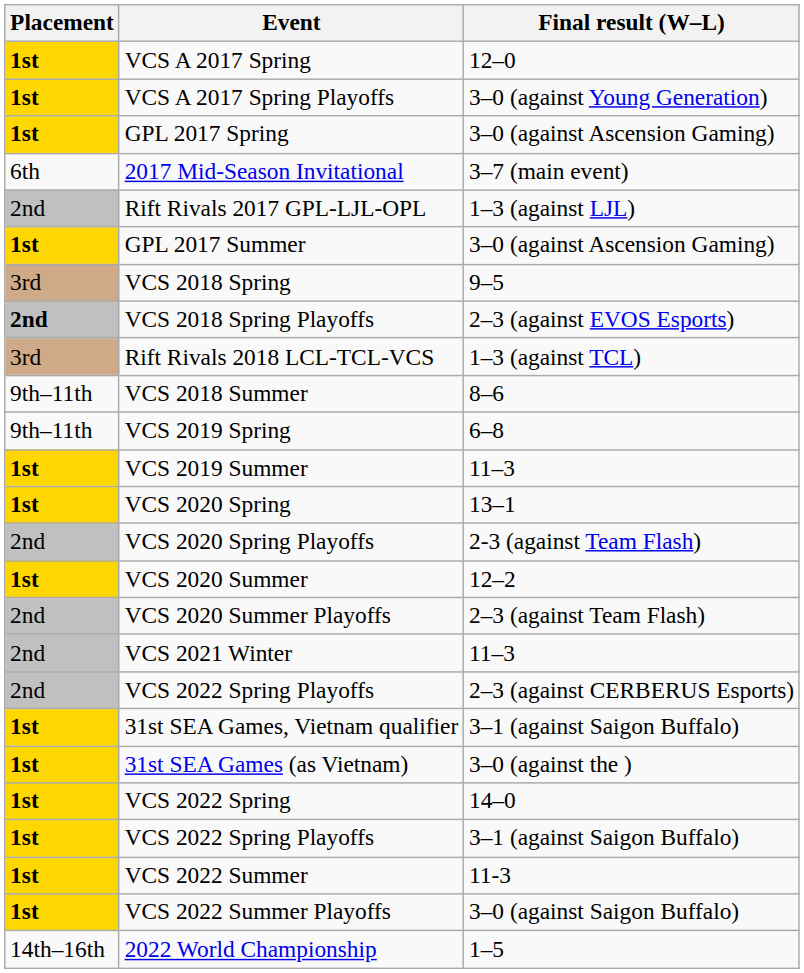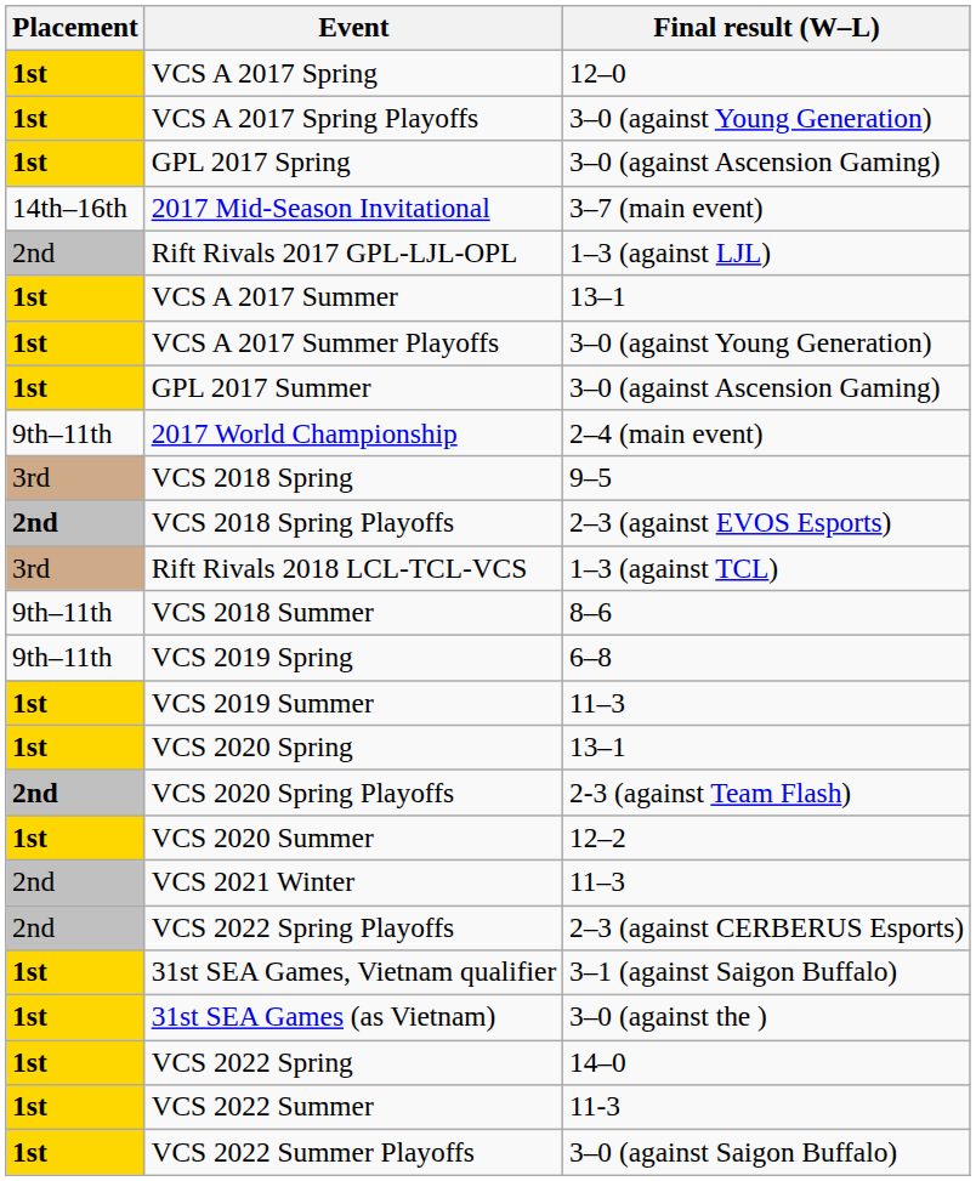 <table class="wikitable sortable mw-collapsible mw-collapsed">
 <tr>
 <th>Placement</th>
 <th>Event</th>
 <th>Final result (W–L)</th>
 </tr>
 <tr>
 <td style="background-color:Gold;"> <strong>1st</strong></td>
 <td> VCS A 2017 Spring</td>
 <td> 12–0</td>
 </tr>
 <tr>
 <td style="background-color:Gold;"> <strong>1st</strong></td>
 <td> VCS A 2017 Spring Playoffs</td>
 <td> 3–0 (against <a href='#'>Young Generation</a>)</td>
 </tr>
 <tr>
 <td style="background-color:Gold;"> <strong>1st</strong></td>
 <td> GPL 2017 Spring</td>
 <td> 3–0 (against  Ascension Gaming)</td>
 </tr>
 <tr>
-<td> 6th</td>
+<td> 14th–16th</td>
 <td> <a href='#'>2017 Mid-Season Invitational</a></td>
 <td> 3–7 (main event)</td>
 </tr>
 <tr>
 <td style="background-color:Silver;"> 2nd</td>
 <td> Rift Rivals 2017 GPL-LJL-OPL</td>
 <td> 1–3 (against  <a href='#'>LJL</a>)</td>
 </tr>
 <tr>
 <td style="background-color:Gold;"> <strong>1st</strong></td>
+<td> VCS A 2017 Summer</td>
+<td> 13–1</td>
+</tr>
+<tr>
+<td style="background-color:Gold;"> <strong>1st</strong></td>
+<td> VCS A 2017 Summer Playoffs</td>
+<td> 3–0 (against Young Generation)</td>
+</tr>
+<tr>
+<td style="background-color:Gold;"> <strong>1st</strong></td>
 <td> GPL 2017 Summer</td>
 <td> 3–0 (against  Ascension Gaming)</td>
+</tr>
+<tr>
+<td> 9th–11th</td>
+<td> <a href='#'>2017 World Championship</a></td>
+<td> 2–4 (main event)</td>
 </tr>
 <tr>
 <td style="background-color:#CFAA88;"> 3rd</td>
 <td> VCS 2018 Spring</td>
 <td> 9–5</td>
 </tr>
 <tr>
 <td style="background-color:Silver;"><strong> 2nd</strong></td>
 <td> VCS 2018 Spring Playoffs</td>
 <td> 2–3 (against <a href='#'>EVOS Esports</a>)</td>
 </tr>
 <tr>
 <td style="background-color:#CFAA88;"> 3rd</td>
 <td> Rift Rivals 2018 LCL-TCL-VCS</td>
 <td> 1–3 (against  <a href='#'>TCL</a>)</td>
 </tr>
 <tr>
 <td> 9th–11th</td>
 <td> VCS 2018 Summer</td>
 <td> 8–6</td>
 </tr>
 <tr>
 <td> 9th–11th</td>
 <td> VCS 2019 Spring</td>
 <td> 6–8</td>
 </tr>
 <tr>
 <td style="background-color:Gold;"> <strong>1st</strong></td>
 <td> VCS 2019 Summer</td>
 <td> 11–3</td>
 </tr>
 <tr>
 <td style="background-color:Gold;"> <strong>1st</strong></td>
 <td> VCS 2020 Spring</td>
 <td> 13–1</td>
 </tr>
 <tr>
-<td style="background-color:Silver;"> 2nd</td>
+<td style="background-color:Silver;"><strong> 2nd</strong></td>
 <td> VCS 2020 Spring Playoffs</td>
 <td> 2-3 (against <a href='#'>Team Flash</a>)</td>
 </tr>
 <tr>
 <td style="background-color:Gold;"> <strong>1st</strong></td>
 <td> VCS 2020 Summer</td>
 <td> 12–2</td>
-</tr>
-<tr>
-<td style="background-color:Silver;"> 2nd</td>
-<td> VCS 2020 Summer Playoffs</td>
-<td> 2–3 (against Team Flash)</td>
 </tr>
 <tr>
 <td style="background-color:Silver;"> 2nd</td>
 <td> VCS 2021 Winter</td>
 <td> 11–3</td>
 </tr>
 <tr>
 <td style="background-color:Silver;"> 2nd</td>
 <td> VCS 2022 Spring Playoffs</td>
 <td> 2–3 (against CERBERUS Esports)</td>
 </tr>
 <tr>
 <td style="background-color:Gold;"> <strong>1st</strong></td>
 <td> 31st SEA Games, Vietnam qualifier</td>
 <td> 3–1 (against Saigon Buffalo)</td>
 </tr>
 <tr>
 <td style="background-color:Gold;"> <strong>1st</strong></td>
 <td> <a href='#'>31st SEA Games</a> (as Vietnam)</td>
 <td> 3–0 (against the )</td>
 </tr>
 <tr>
 <td style="background-color:Gold;"> <strong>1st</strong></td>
 <td> VCS 2022 Spring</td>
 <td> 14–0</td>
 </tr>
 <tr>
 <td style="background-color:Gold;"> <strong>1st</strong></td>
-<td> VCS 2022 Spring Playoffs</td>
-<td> 3–1 (against Saigon Buffalo)</td>
-</tr>
-<tr>
-<td style="background-color:Gold;"> <strong>1st</strong></td>
 <td> VCS 2022 Summer</td>
 <td> 11-3</td>
 </tr>
 <tr>
 <td style="background-color:Gold;"> <strong>1st</strong></td>
 <td> VCS 2022 Summer Playoffs</td>
 <td> 3–0 (against Saigon Buffalo)</td>
 </tr>
-<tr>
-<td> 14th–16th</td>
-<td> <a href='#'>2022 World Championship</a></td>
-<td> 1–5</td>
-</tr>
 </table>
